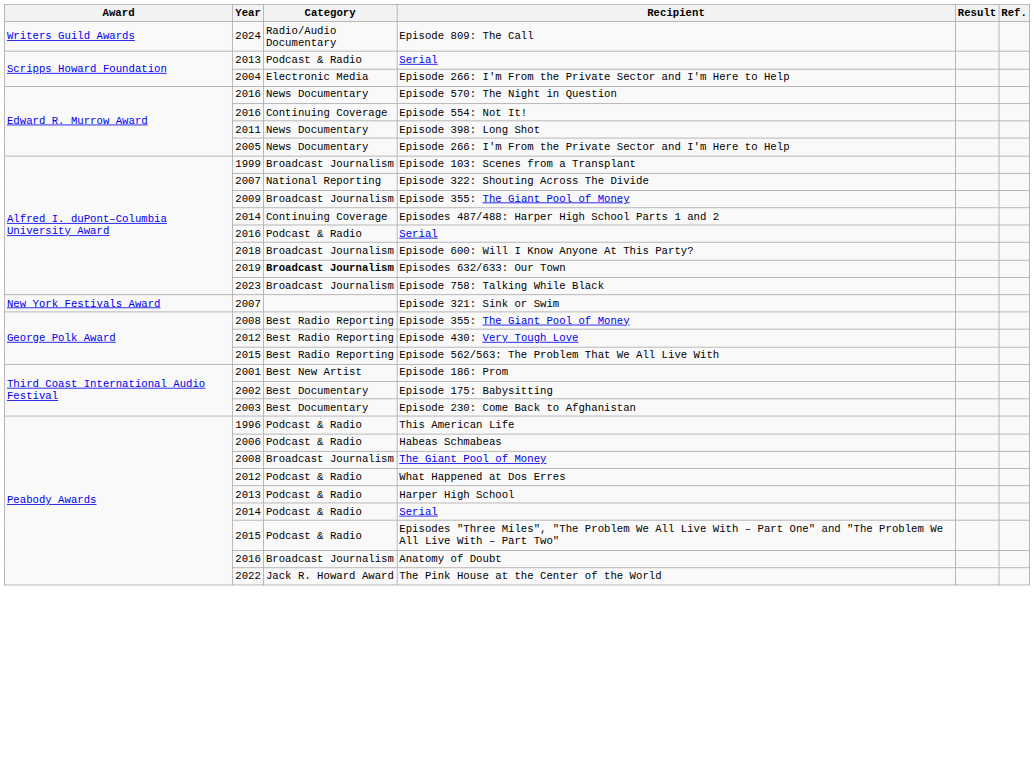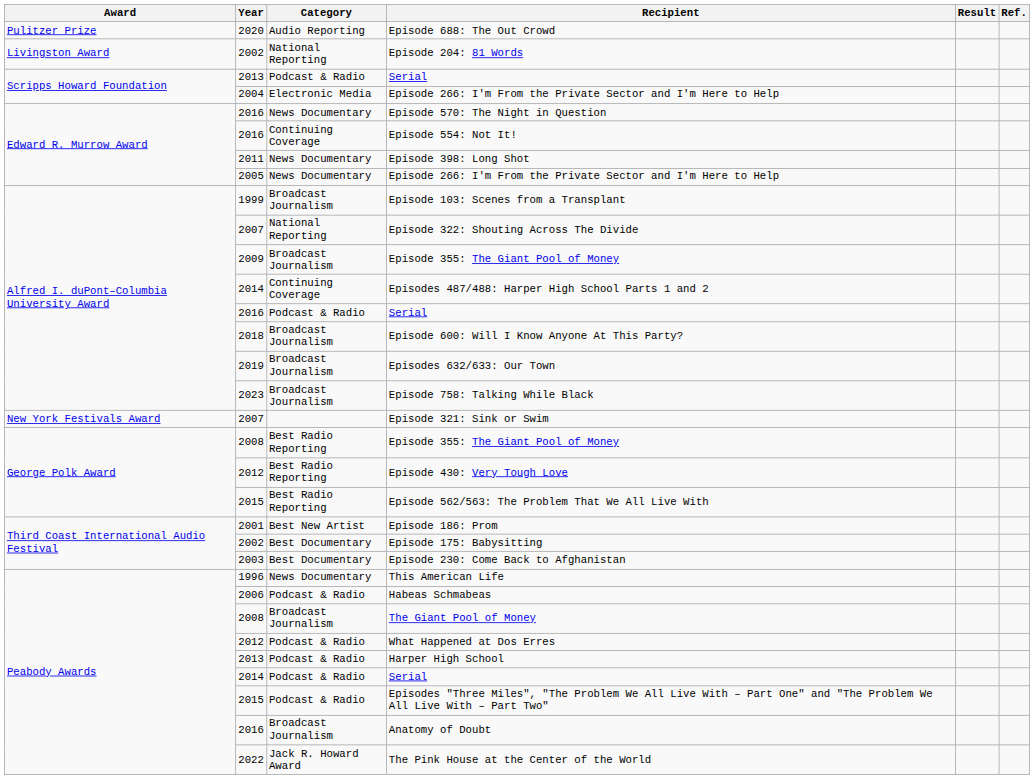 <table class="wikitable sortable">
 <tr>
 <th>Award</th>
 <th>Year</th>
 <th>Category</th>
 <th>Recipient</th>
 <th>Result</th>
 <th>Ref.</th>
 </tr>
 <tr>
-<td><a href='#'>Writers Guild Awards</a></td>
-<td>2024</td>
-<td>Radio/Audio Documentary</td>
-<td>Episode 809: The Call</td>
+<td><a href='#'>Pulitzer Prize</a></td>
+<td>2020</td>
+<td>Audio Reporting</td>
+<td>Episode 688: The Out Crowd</td>
+<td></td>
+<td></td>
+</tr>
+<tr>
+<td><a href='#'>Livingston Award</a></td>
+<td>2002</td>
+<td>National Reporting</td>
+<td>Episode 204: <a href='#'>81 Words</a></td>
 <td></td>
 <td></td>
 </tr>
 <tr>
 <td rowspan="2"><a href='#'>Scripps Howard Foundation</a></td>
 <td>2013</td>
 <td>Podcast & Radio</td>
 <td><a href='#'>Serial</a></td>
 <td></td>
 <td></td>
 </tr>
 <tr>
 <td>2004</td>
 <td>Electronic Media</td>
 <td Episode 266: I'm From the Private Sector and I'm Here to Help>Episode 266: I'm From the Private Sector and I'm Here to Help</td>
 <td></td>
 <td></td>
 </tr>
 <tr>
 <td rowspan="4"><a href='#'>Edward R. Murrow Award</a></td>
 <td>2016</td>
 <td>News Documentary</td>
 <td>Episode 570: The Night in Question</td>
 <td></td>
 <td></td>
 </tr>
 <tr>
 <td>2016</td>
 <td>Continuing Coverage</td>
 <td Episode 554: Not It!>Episode 554: Not It!</td>
 <td></td>
 <td></td>
 </tr>
 <tr>
 <td>2011</td>
 <td>News Documentary</td>
 <td Episode 398: Long Shot>Episode 398: Long Shot</td>
 <td></td>
 <td></td>
 </tr>
 <tr>
 <td>2005</td>
 <td>News Documentary</td>
 <td Episode 266: I'm From the Private Sector and I'm Here to Help>Episode 266: I'm From the Private Sector and I'm Here to Help</td>
 <td></td>
 <td></td>
 </tr>
 <tr>
 <td rowspan="8"><a href='#'>Alfred I. duPont–Columbia University Award</a></td>
 <td>1999</td>
 <td>Broadcast Journalism</td>
 <td>Episode 103: Scenes from a Transplant</td>
 <td></td>
 <td></td>
 </tr>
 <tr>
 <td>2007</td>
 <td>National Reporting</td>
 <td Episode 322: Shouting Across the Divide>Episode 322: Shouting Across The Divide</td>
 <td></td>
 <td></td>
 </tr>
 <tr>
 <td>2009</td>
 <td>Broadcast Journalism</td>
 <td>Episode 355: <a href='#'>The Giant Pool of Money</a></td>
 <td></td>
 <td></td>
 </tr>
 <tr>
 <td>2014</td>
 <td>Continuing Coverage</td>
 <td Episodes 487/488: Harper High School Parts 1 & 2>Episodes 487/488: Harper High School Parts 1 and 2</td>
 <td></td>
 <td></td>
 </tr>
 <tr>
 <td>2016</td>
 <td>Podcast & Radio</td>
 <td Serial><a href='#'>Serial</a></td>
 <td></td>
 <td></td>
 </tr>
 <tr>
 <td>2018</td>
 <td>Broadcast Journalism</td>
 <td Episode 600: Will I Know Anyone At This Party?>Episode 600: Will I Know Anyone At This Party?</td>
 <td></td>
 <td></td>
 </tr>
 <tr>
 <td>2019</td>
-<td><strong>Broadcast Journalism</strong></td>
+<td>Broadcast Journalism</td>
 <td Episode 632/633: Our Town Parts 1 & 2>Episodes 632/633: Our Town</td>
 <td></td>
 <td></td>
 </tr>
 <tr>
 <td>2023</td>
 <td>Broadcast Journalism</td>
 <td Episode 758: Talking While Black>Episode 758: Talking While Black</td>
 <td></td>
 <td></td>
 </tr>
 <tr>
 <td><a href='#'>New York Festivals Award</a></td>
 <td>2007</td>
 <td></td>
 <td>Episode 321: Sink or Swim</td>
 <td></td>
 <td></td>
 </tr>
 <tr>
 <td rowspan="3"><a href='#'>George Polk Award</a></td>
 <td>2008</td>
 <td>Best Radio Reporting</td>
 <td>Episode 355: <a href='#'>The Giant Pool of Money</a></td>
 <td></td>
 <td></td>
 </tr>
 <tr>
 <td>2012</td>
 <td>Best Radio Reporting</td>
 <td>Episode 430: <a href='#'>Very Tough Love</a></td>
 <td></td>
 <td></td>
 </tr>
 <tr>
 <td>2015</td>
 <td>Best Radio Reporting</td>
 <td Episode 562/563: The Problem That We All Live With>Episode 562/563: The Problem That We All Live With</td>
 <td></td>
 <td></td>
 </tr>
 <tr>
 <td rowspan="3"><a href='#'>Third Coast International Audio Festival</a></td>
 <td>2001</td>
 <td>Best New Artist</td>
 <td>Episode 186: Prom</td>
 <td></td>
 <td></td>
 </tr>
 <tr>
 <td>2002</td>
 <td>Best Documentary</td>
 <td>Episode 175: Babysitting</td>
 <td></td>
 <td></td>
 </tr>
 <tr>
 <td>2003</td>
 <td>Best Documentary</td>
 <td>Episode 230: Come Back to Afghanistan</td>
 <td></td>
 <td></td>
 </tr>
 <tr>
 <td rowspan="9"><a href='#'>Peabody Awards</a></td>
 <td>1996</td>
-<td>Podcast & Radio</td>
+<td>News Documentary</td>
 <td>This American Life</td>
 <td></td>
 <td></td>
 </tr>
 <tr>
 <td>2006</td>
 <td>Podcast & Radio</td>
 <td>Habeas Schmabeas</td>
 <td></td>
 <td></td>
 </tr>
 <tr>
 <td>2008</td>
 <td>Broadcast Journalism</td>
 <td><a href='#'>The Giant Pool of Money</a></td>
 <td></td>
 <td></td>
 </tr>
 <tr>
 <td>2012</td>
 <td>Podcast & Radio</td>
 <td>What Happened at Dos Erres</td>
 <td></td>
 <td></td>
 </tr>
 <tr>
 <td>2013</td>
 <td>Podcast & Radio</td>
 <td>Harper High School</td>
 <td></td>
 <td></td>
 </tr>
 <tr>
 <td>2014</td>
 <td>Podcast & Radio</td>
 <td><a href='#'>Serial</a></td>
 <td></td>
 <td></td>
 </tr>
 <tr>
 <td>2015</td>
 <td>Podcast & Radio</td>
 <td>Episodes "Three Miles", "The Problem We All Live With – Part One" and "The Problem We All Live With – Part Two"</td>
 <td></td>
 <td></td>
 </tr>
 <tr>
 <td>2016</td>
 <td>Broadcast Journalism</td>
 <td>Anatomy of Doubt</td>
 <td></td>
 <td></td>
 </tr>
 <tr>
 <td>2022</td>
 <td>Jack R. Howard Award</td>
 <td>The Pink House at the Center of the World</td>
 <td></td>
 <td></td>
 </tr>
 </table>
